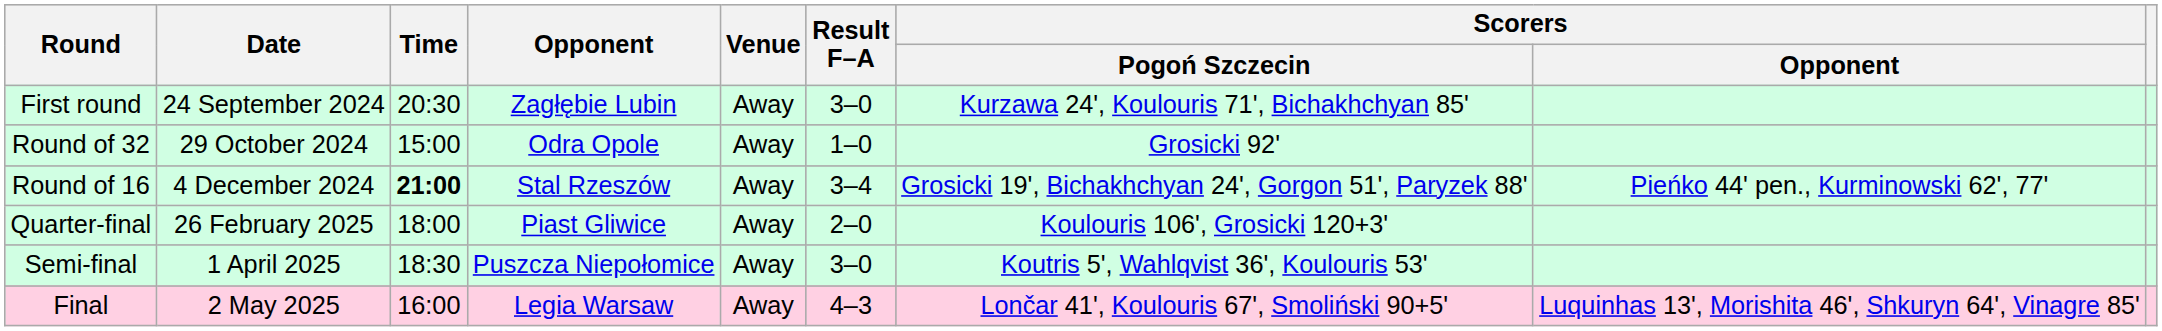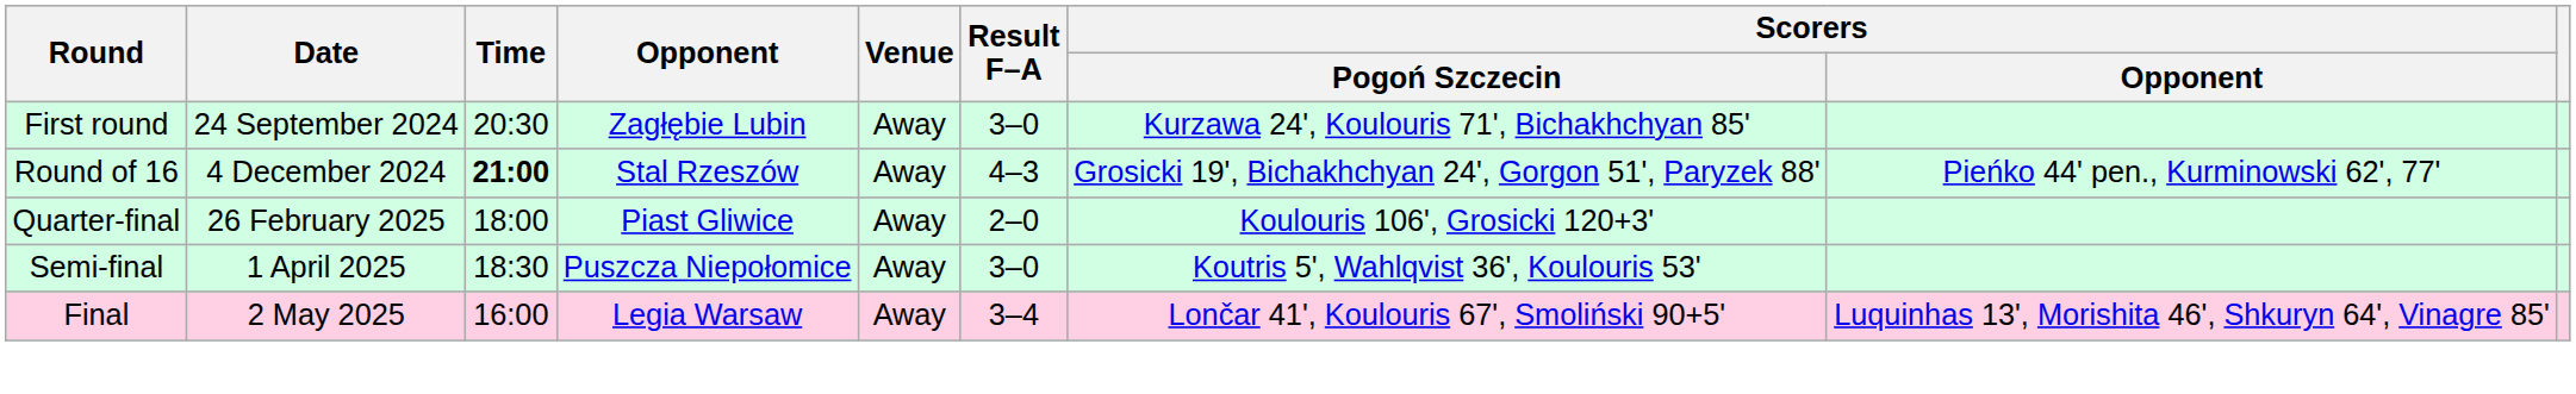 <table class="wikitable sortable" style="text-align:center">
 <tr>
 <th rowspan="2">Round</th>
 <th rowspan="2">Date</th>
 <th rowspan="2">Time</th>
 <th rowspan="2">Opponent</th>
 <th rowspan="2">Venue</th>
 <th rowspan="2">Result<br>F–A</th>
 <th colspan="2">Scorers</th>
 <th rowspan="2" class="unsortable"></th>
 </tr>
 <tr>
 <th class="unsortable">Pogoń Szczecin</th>
 <th class="unsortable">Opponent</th>
 </tr>
 <tr bgcolor="#d0ffe3">
 <td>First round</td>
 <td>24 September 2024</td>
 <td>20:30</td>
 <td><a href='#'>Zagłębie Lubin</a></td>
 <td>Away</td>
 <td>3–0</td>
 <td><a href='#'>Kurzawa</a> 24', <a href='#'>Koulouris</a> 71', <a href='#'>Bichakhchyan</a> 85'</td>
 <td></td>
 <td></td>
 </tr>
 <tr bgcolor="#d0ffe3">
-<td>Round of 32</td>
-<td>29 October 2024</td>
-<td>15:00</td>
-<td><a href='#'>Odra Opole</a></td>
-<td>Away</td>
-<td>1–0 </td>
-<td><a href='#'>Grosicki</a> 92'</td>
-<td></td>
-<td></td>
-</tr>
-<tr bgcolor="#d0ffe3">
 <td>Round of 16</td>
 <td>4 December 2024</td>
 <td><strong>21:00</strong></td>
 <td><a href='#'>Stal Rzeszów</a></td>
 <td>Away</td>
-<td>3–4</td>
+<td>4–3</td>
 <td><a href='#'>Grosicki</a> 19', <a href='#'>Bichakhchyan</a> 24', <a href='#'>Gorgon</a> 51', <a href='#'>Paryzek</a> 88'</td>
 <td><a href='#'>Pieńko</a> 44' pen., <a href='#'>Kurminowski</a> 62', 77'</td>
 <td></td>
 </tr>
 <tr bgcolor="#d0ffe3">
 <td>Quarter-final</td>
 <td>26 February 2025</td>
 <td>18:00</td>
 <td><a href='#'>Piast Gliwice</a></td>
 <td>Away</td>
 <td>2–0 </td>
 <td><a href='#'>Koulouris</a> 106', <a href='#'>Grosicki</a> 120+3'</td>
 <td></td>
 <td></td>
 </tr>
 <tr bgcolor="#d0ffe3">
 <td>Semi-final</td>
 <td>1 April 2025</td>
 <td>18:30</td>
 <td><a href='#'>Puszcza Niepołomice</a></td>
 <td>Away</td>
 <td>3–0</td>
 <td><a href='#'>Koutris</a> 5', <a href='#'>Wahlqvist</a> 36', <a href='#'>Koulouris</a> 53'</td>
 <td></td>
 <td></td>
 </tr>
 <tr bgcolor="#ffd0e3">
 <td>Final</td>
 <td>2 May 2025</td>
 <td>16:00</td>
 <td><a href='#'>Legia Warsaw</a></td>
 <td>Away</td>
-<td>4–3</td>
+<td>3–4</td>
 <td><a href='#'>Lončar</a> 41', <a href='#'>Koulouris</a> 67', <a href='#'>Smoliński</a> 90+5'</td>
 <td><a href='#'>Luquinhas</a> 13', <a href='#'>Morishita</a> 46', <a href='#'>Shkuryn</a> 64', <a href='#'>Vinagre</a> 85'</td>
 <td></td>
 </tr>
 </table>
